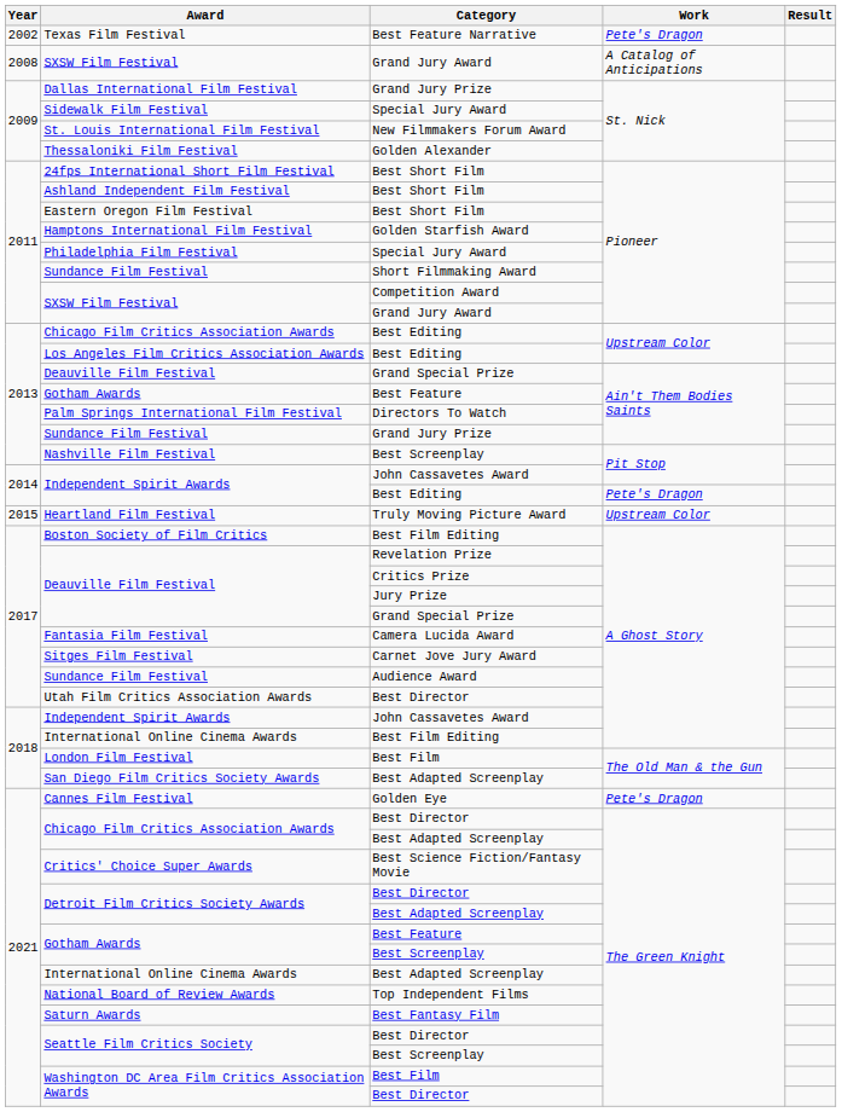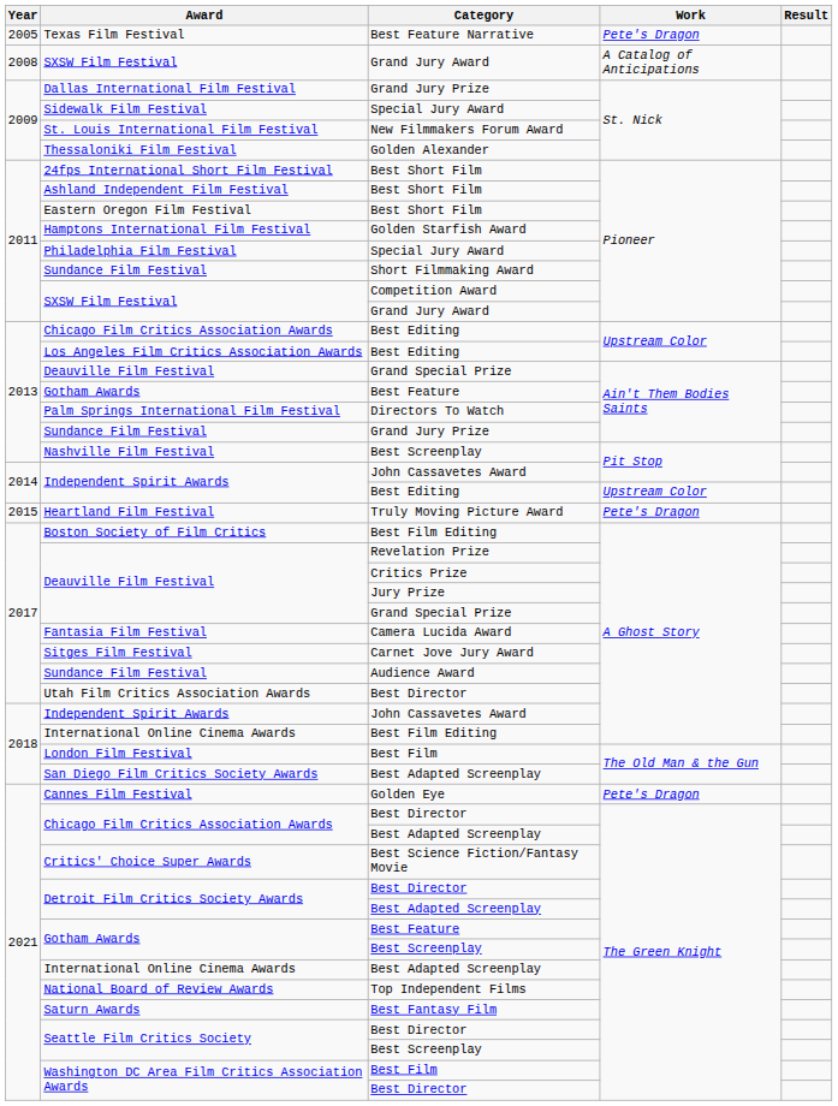 <table class="wikitable">
 <tr>
 <th>Year</th>
 <th>Award</th>
 <th>Category</th>
 <th>Work</th>
 <th>Result</th>
 </tr>
 <tr>
-<td>2002</td>
+<td>2005</td>
 <td>Texas Film Festival</td>
 <td>Best Feature Narrative</td>
 <td><em><a href='#'>Pete's Dragon</a></em></td>
 <td></td>
 </tr>
 <tr>
 <td>2008</td>
 <td><a href='#'>SXSW Film Festival</a></td>
 <td>Grand Jury Award</td>
 <td><em>A Catalog of Anticipations</em></td>
 <td><u></u></td>
 </tr>
 <tr>
 <td rowspan="4">2009</td>
 <td><a href='#'>Dallas International Film Festival</a></td>
 <td>Grand Jury Prize</td>
 <td rowspan="4"><em>St. Nick</em></td>
 <td></td>
 </tr>
 <tr>
 <td><a href='#'>Sidewalk Film Festival</a></td>
 <td>Special Jury Award</td>
 <td></td>
 </tr>
 <tr>
 <td><a href='#'>St. Louis International Film Festival</a></td>
 <td>New Filmmakers Forum Award</td>
 <td></td>
 </tr>
 <tr>
 <td><a href='#'>Thessaloniki Film Festival</a></td>
 <td>Golden Alexander</td>
 <td><u></u></td>
 </tr>
 <tr>
 <td rowspan="8">2011</td>
 <td><a href='#'>24fps International Short Film Festival</a></td>
 <td>Best Short Film</td>
 <td rowspan="8"><em>Pioneer</em></td>
 <td></td>
 </tr>
 <tr>
 <td><a href='#'>Ashland Independent Film Festival</a></td>
 <td>Best Short Film</td>
 <td></td>
 </tr>
 <tr>
 <td>Eastern Oregon Film Festival</td>
 <td>Best Short Film</td>
 <td><u></u></td>
 </tr>
 <tr>
 <td><a href='#'>Hamptons International Film Festival</a></td>
 <td>Golden Starfish Award</td>
 <td><u></u></td>
 </tr>
 <tr>
 <td><a href='#'>Philadelphia Film Festival</a></td>
 <td>Special Jury Award</td>
 <td></td>
 </tr>
 <tr>
 <td><a href='#'>Sundance Film Festival</a></td>
 <td>Short Filmmaking Award</td>
 <td><u></u></td>
 </tr>
 <tr>
 <td rowspan="2"><a href='#'>SXSW Film Festival</a></td>
 <td>Competition Award</td>
 <td></td>
 </tr>
 <tr>
 <td>Grand Jury Award</td>
 <td></td>
 </tr>
 <tr>
 <td rowspan="7">2013</td>
 <td><a href='#'>Chicago Film Critics Association Awards</a></td>
 <td>Best Editing</td>
 <td rowspan="2"><em><a href='#'>Upstream Color</a></em></td>
 <td><u></u></td>
 </tr>
 <tr>
 <td><a href='#'>Los Angeles Film Critics Association Awards</a></td>
 <td>Best Editing</td>
 <td><u></u></td>
 </tr>
 <tr>
 <td><a href='#'>Deauville Film Festival</a></td>
 <td>Grand Special Prize</td>
 <td rowspan="4"><em><a href='#'>Ain't Them Bodies Saints</a></em></td>
 <td><u></u></td>
 </tr>
 <tr>
 <td><a href='#'>Gotham Awards</a></td>
 <td>Best Feature</td>
 <td><u></u></td>
 </tr>
 <tr>
 <td><a href='#'>Palm Springs International Film Festival</a></td>
 <td>Directors To Watch</td>
 <td><u></u></td>
 </tr>
 <tr>
 <td><a href='#'>Sundance Film Festival</a></td>
 <td>Grand Jury Prize</td>
 <td><u></u></td>
 </tr>
 <tr>
 <td><a href='#'>Nashville Film Festival</a></td>
 <td>Best Screenplay</td>
 <td rowspan="2"><a href='#'><em>Pit Stop</em></a></td>
 <td></td>
 </tr>
 <tr>
 <td rowspan="2">2014</td>
 <td rowspan="2"><a href='#'>Independent Spirit Awards</a></td>
 <td>John Cassavetes Award</td>
 <td><u></u></td>
 </tr>
 <tr>
 <td>Best Editing</td>
-<td><em><a href='#'>Pete's Dragon</a></em></td>
+<td><em><a href='#'>Upstream Color</a></em></td>
 <td><u></u></td>
 </tr>
 <tr>
 <td>2015</td>
 <td><a href='#'>Heartland Film Festival</a></td>
 <td>Truly Moving Picture Award</td>
-<td><em><a href='#'>Upstream Color</a></em></td>
+<td><em><a href='#'>Pete's Dragon</a></em></td>
 <td></td>
 </tr>
 <tr>
 <td rowspan="9">2017</td>
 <td><a href='#'>Boston Society of Film Critics</a></td>
 <td>Best Film Editing</td>
 <td rowspan="11"><em><a href='#'>A Ghost Story</a></em></td>
 <td></td>
 </tr>
 <tr>
 <td rowspan="4"><a href='#'>Deauville Film Festival</a></td>
 <td>Revelation Prize</td>
 <td></td>
 </tr>
 <tr>
 <td>Critics Prize</td>
 <td></td>
 </tr>
 <tr>
 <td>Jury Prize</td>
 <td></td>
 </tr>
 <tr>
 <td>Grand Special Prize</td>
 <td></td>
 </tr>
 <tr>
 <td><a href='#'>Fantasia Film Festival</a></td>
 <td>Camera Lucida Award</td>
 <td></td>
 </tr>
 <tr>
 <td><a href='#'>Sitges Film Festival</a></td>
 <td>Carnet Jove Jury Award</td>
 <td></td>
 </tr>
 <tr>
 <td><a href='#'>Sundance Film Festival</a></td>
 <td>Audience Award</td>
 <td></td>
 </tr>
 <tr>
 <td>Utah Film Critics Association Awards</td>
 <td>Best Director</td>
 <td><u></u></td>
 </tr>
 <tr>
 <td rowspan="4">2018</td>
 <td><a href='#'>Independent Spirit Awards</a></td>
 <td>John Cassavetes Award</td>
 <td></td>
 </tr>
 <tr>
 <td>International Online Cinema Awards</td>
 <td>Best Film Editing</td>
 <td><u></u></td>
 </tr>
 <tr>
 <td><a href='#'>London Film Festival</a></td>
 <td>Best Film</td>
 <td rowspan="2"><em><a href='#'>The Old Man & the Gun</a></em></td>
 <td><u></u></td>
 </tr>
 <tr>
 <td><a href='#'>San Diego Film Critics Society Awards</a></td>
 <td>Best Adapted Screenplay</td>
 <td><u></u></td>
 </tr>
 <tr>
 <td rowspan="15">2021</td>
 <td><a href='#'>Cannes Film Festival</a></td>
 <td>Golden Eye</td>
 <td><em><a href='#'>Pete's Dragon</a></em></td>
 <td></td>
 </tr>
 <tr>
 <td rowspan="2"><a href='#'>Chicago Film Critics Association Awards</a></td>
 <td>Best Director</td>
 <td rowspan="14"><em><a href='#'>The Green Knight</a></em></td>
 <td><u></u></td>
 </tr>
 <tr>
 <td>Best Adapted Screenplay</td>
 <td><u></u></td>
 </tr>
 <tr>
 <td><a href='#'>Critics' Choice Super Awards</a></td>
 <td>Best Science Fiction/Fantasy Movie</td>
 <td></td>
 </tr>
 <tr>
 <td rowspan="2"><a href='#'>Detroit Film Critics Society Awards</a></td>
 <td><a href='#'>Best Director</a></td>
 <td></td>
 </tr>
 <tr>
 <td><a href='#'>Best Adapted Screenplay</a></td>
 <td></td>
 </tr>
 <tr>
 <td rowspan="2"><a href='#'>Gotham Awards</a></td>
 <td><a href='#'>Best Feature</a></td>
 <td></td>
 </tr>
 <tr>
 <td><a href='#'>Best Screenplay</a></td>
 <td></td>
 </tr>
 <tr>
 <td>International Online Cinema Awards</td>
 <td>Best Adapted Screenplay</td>
 <td><u></u></td>
 </tr>
 <tr>
 <td><a href='#'>National Board of Review Awards</a></td>
 <td>Top Independent Films</td>
 <td></td>
 </tr>
 <tr>
 <td><a href='#'>Saturn Awards</a></td>
 <td><a href='#'>Best Fantasy Film</a></td>
 <td></td>
 </tr>
 <tr>
 <td rowspan="2"><a href='#'>Seattle Film Critics Society</a></td>
 <td>Best Director</td>
 <td><u></u></td>
 </tr>
 <tr>
 <td>Best Screenplay</td>
 <td><u></u></td>
 </tr>
 <tr>
 <td rowspan="2"><a href='#'>Washington DC Area Film Critics Association Awards</a></td>
 <td><a href='#'>Best Film</a></td>
 <td></td>
 </tr>
 <tr>
 <td><a href='#'>Best Director</a></td>
 <td></td>
 </tr>
 </table>
